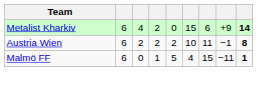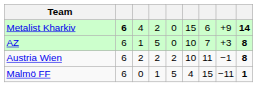 <table class="wikitable" style="text-align: center;">
 <tr>
 <th width=175>Team</th>
 <th width=20></th>
 <th width=20></th>
 <th width=20></th>
 <th width=20></th>
 <th width=20></th>
 <th width=20></th>
 <th width=20></th>
 <th width=20></th>
 </tr>
 <tr bgcolor=ccffcc>
 <td align=left> <a href='#'>Metalist Kharkiv</a></td>
-<td>6</td>
+<td><strong>6</strong></td>
 <td>4</td>
 <td>2</td>
 <td>0</td>
 <td>15</td>
 <td>6</td>
 <td>+9</td>
 <td><strong>14</strong></td>
+</tr>
+<tr bgcolor=ccffcc>
+<td align=left> <a href='#'>AZ</a></td>
+<td>6</td>
+<td>1</td>
+<td>5</td>
+<td>0</td>
+<td>10</td>
+<td>7</td>
+<td>+3</td>
+<td><strong>8</strong></td>
 </tr>
 <tr bgcolor=>
 <td align=left> <a href='#'>Austria Wien</a></td>
 <td>6</td>
 <td>2</td>
 <td>2</td>
 <td>2</td>
 <td>10</td>
 <td>11</td>
 <td>−1</td>
 <td><strong>8</strong></td>
 </tr>
 <tr bgcolor=>
 <td align=left> <a href='#'>Malmö FF</a></td>
 <td>6</td>
 <td>0</td>
 <td>1</td>
 <td>5</td>
 <td>4</td>
 <td>15</td>
 <td>−11</td>
 <td><strong>1</strong></td>
 </tr>
 </table>
